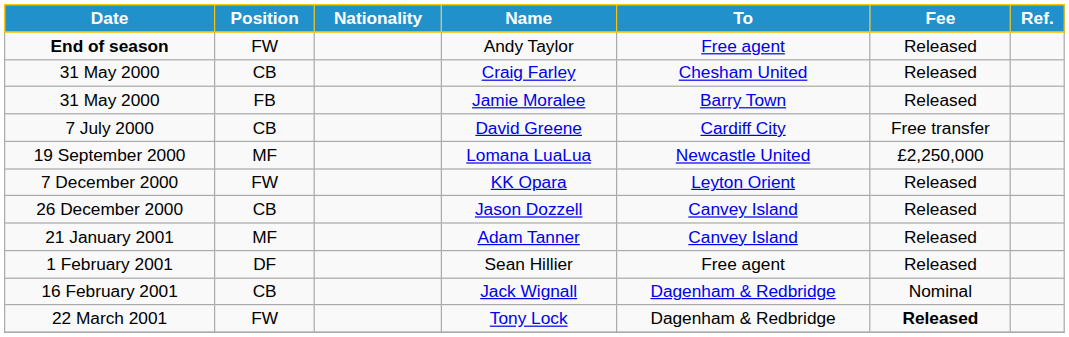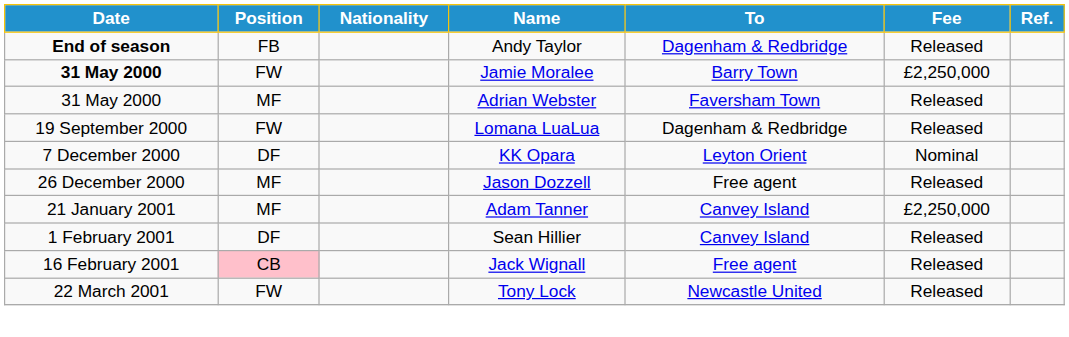 <table class="wikitable" style="text-align:center; font-size:90%; width:100%;">
 <tr>
 <th style="background:#2191CC; color:white; border:1px solid #F7C408; text-align:center;">Date</th>
 <th style="background:#2191CC; color:white; border:1px solid #F7C408; text-align:center;">Position</th>
 <th style="background:#2191CC; color:white; border:1px solid #F7C408; text-align:center;">Nationality</th>
 <th style="background:#2191CC; color:white; border:1px solid #F7C408; text-align:center;">Name</th>
 <th style="background:#2191CC; color:white; border:1px solid #F7C408; text-align:center;">To</th>
 <th style="background:#2191CC; color:white; border:1px solid #F7C408; text-align:center;">Fee</th>
 <th style="background:#2191CC; color:white; border:1px solid #F7C408; text-align:center;">Ref.</th>
 </tr>
 <tr>
 <td><strong>End of season</strong></td>
-<td>FW</td>
+<td>FB</td>
 <td></td>
 <td>Andy Taylor</td>
-<td><a href='#'>Free agent</a></td>
+<td> <a href='#'>Dagenham & Redbridge</a></td>
 <td>Released</td>
 <td></td>
 </tr>
 <tr>
+<td><strong>31 May 2000</strong></td>
+<td>FW</td>
+<td></td>
+<td><a href='#'>Jamie Moralee</a></td>
+<td> <a href='#'>Barry Town</a></td>
+<td>£2,250,000</td>
+<td></td>
+</tr>
+<tr>
 <td>31 May 2000</td>
-<td>CB</td>
+<td>MF</td>
 <td></td>
-<td><a href='#'>Craig Farley</a></td>
-<td> <a href='#'>Chesham United</a></td>
+<td><a href='#'>Adrian Webster</a></td>
+<td> <a href='#'>Faversham Town</a></td>
 <td>Released</td>
 <td></td>
 </tr>
 <tr>
-<td>31 May 2000</td>
-<td>FB</td>
+<td>19 September 2000</td>
+<td>FW</td>
 <td></td>
-<td><a href='#'>Jamie Moralee</a></td>
-<td> <a href='#'>Barry Town</a></td>
+<td><a href='#'>Lomana LuaLua</a></td>
+<td> Dagenham & Redbridge</td>
 <td>Released</td>
 <td></td>
 </tr>
 <tr>
-<td>7 July 2000</td>
-<td>CB</td>
-<td></td>
-<td><a href='#'>David Greene</a></td>
-<td> <a href='#'>Cardiff City</a></td>
-<td>Free transfer</td>
-<td></td>
-</tr>
-<tr>
-<td>19 September 2000</td>
-<td>MF</td>
-<td></td>
-<td><a href='#'>Lomana LuaLua</a></td>
-<td> <a href='#'>Newcastle United</a></td>
-<td>£2,250,000</td>
-<td></td>
-</tr>
-<tr>
 <td>7 December 2000</td>
-<td>FW</td>
+<td>DF</td>
 <td></td>
 <td><a href='#'>KK Opara</a></td>
 <td> <a href='#'>Leyton Orient</a></td>
-<td>Released</td>
+<td>Nominal</td>
 <td></td>
 </tr>
 <tr>
 <td>26 December 2000</td>
-<td>CB</td>
+<td>MF</td>
 <td></td>
 <td><a href='#'>Jason Dozzell</a></td>
-<td> <a href='#'>Canvey Island</a></td>
+<td>Free agent</td>
 <td>Released</td>
 <td></td>
 </tr>
 <tr>
 <td>21 January 2001</td>
 <td>MF</td>
 <td></td>
 <td><a href='#'>Adam Tanner</a></td>
 <td> <a href='#'>Canvey Island</a></td>
-<td>Released</td>
+<td>£2,250,000</td>
 <td></td>
 </tr>
 <tr>
 <td>1 February 2001</td>
 <td>DF</td>
 <td></td>
 <td>Sean Hillier</td>
-<td>Free agent</td>
+<td> <a href='#'>Canvey Island</a></td>
 <td>Released</td>
 <td></td>
 </tr>
 <tr>
 <td>16 February 2001</td>
-<td>CB</td>
+<td style="background: pink;">CB</td>
 <td></td>
 <td><a href='#'>Jack Wignall</a></td>
-<td> <a href='#'>Dagenham & Redbridge</a></td>
-<td>Nominal</td>
+<td><a href='#'>Free agent</a></td>
+<td>Released</td>
 <td></td>
 </tr>
 <tr>
 <td>22 March 2001</td>
 <td>FW</td>
 <td></td>
 <td><a href='#'>Tony Lock</a></td>
-<td> Dagenham & Redbridge</td>
-<td><strong>Released</strong></td>
+<td> <a href='#'>Newcastle United</a></td>
+<td>Released</td>
 <td></td>
 </tr>
 <tr>
 </tr>
 </table>
